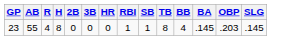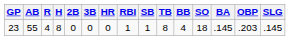 <table class="wikitable">
 <tr>
 <th><a href='#'>GP</a></th>
 <th><a href='#'>AB</a></th>
 <th><a href='#'>R</a></th>
 <th><a href='#'>H</a></th>
 <th><a href='#'>2B</a></th>
 <th><a href='#'>3B</a></th>
 <th><a href='#'>HR</a></th>
 <th><a href='#'>RBI</a></th>
 <th><a href='#'>SB</a></th>
 <th><a href='#'>TB</a></th>
 <th><a href='#'>BB</a></th>
+<th><a href='#'>SO</a></th>
 <th><a href='#'>BA</a></th>
 <th><a href='#'>OBP</a></th>
 <th><a href='#'>SLG</a></th>
 </tr>
 <tr align=center>
 <td>23</td>
 <td>55</td>
 <td>4</td>
 <td>8</td>
 <td>0</td>
 <td>0</td>
 <td>0</td>
 <td>1</td>
 <td>1</td>
 <td>8</td>
 <td>4</td>
+<td>18</td>
 <td>.145</td>
 <td>.203</td>
 <td>.145</td>
 </tr>
 </table>
